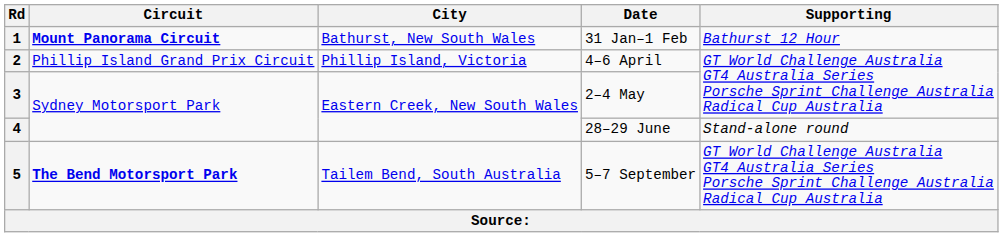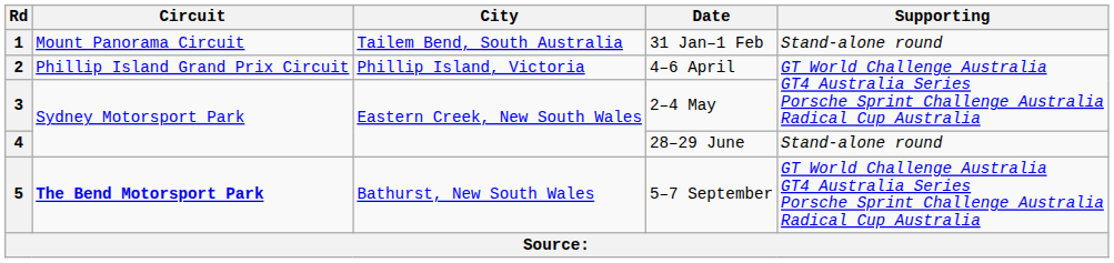 <table class="wikitable" style=font-size:85%;>
 <tr>
 <th>Rd</th>
 <th>Circuit</th>
 <th>City</th>
 <th>Date</th>
 <th>Supporting</th>
 </tr>
 <tr>
 <th>1</th>
-<td><strong> <a href='#'>Mount Panorama Circuit</a></strong></td>
-<td><a href='#'>Bathurst, New South Wales</a></td>
+<td> <a href='#'>Mount Panorama Circuit</a></td>
+<td><a href='#'>Tailem Bend, South Australia</a></td>
 <td>31 Jan–1 Feb</td>
-<td><em><a href='#'>Bathurst 12 Hour</a></em></td>
+<td><em>Stand-alone round</em></td>
 </tr>
 <tr>
 <th>2</th>
 <td> <a href='#'>Phillip Island Grand Prix Circuit</a></td>
 <td><a href='#'>Phillip Island, Victoria</a></td>
 <td>4–6 April</td>
 <td rowspan="2"><em><a href='#'>GT World Challenge Australia</a><br><a href='#'>GT4 Australia Series</a><br><a href='#'>Porsche Sprint Challenge Australia</a><br><a href='#'>Radical Cup Australia</a></em></td>
 </tr>
 <tr>
 <th>3</th>
 <td rowspan="2"> <a href='#'>Sydney Motorsport Park</a></td>
 <td rowspan="2"><a href='#'>Eastern Creek, New South Wales</a></td>
 <td>2–4 May</td>
 </tr>
 <tr>
 <th>4</th>
 <td>28–29 June</td>
 <td><em>Stand-alone round</em></td>
 </tr>
 <tr>
 <th>5</th>
 <td><strong> <a href='#'>The Bend Motorsport Park</a></strong></td>
-<td><a href='#'>Tailem Bend, South Australia</a></td>
+<td><a href='#'>Bathurst, New South Wales</a></td>
 <td>5–7 September</td>
 <td><em><a href='#'>GT World Challenge Australia</a><br><a href='#'>GT4 Australia Series</a><br><a href='#'>Porsche Sprint Challenge Australia</a><br><a href='#'>Radical Cup Australia</a></em></td>
 </tr>
 <tr>
 <th colspan="5">Source:</th>
 </tr>
 </table>
